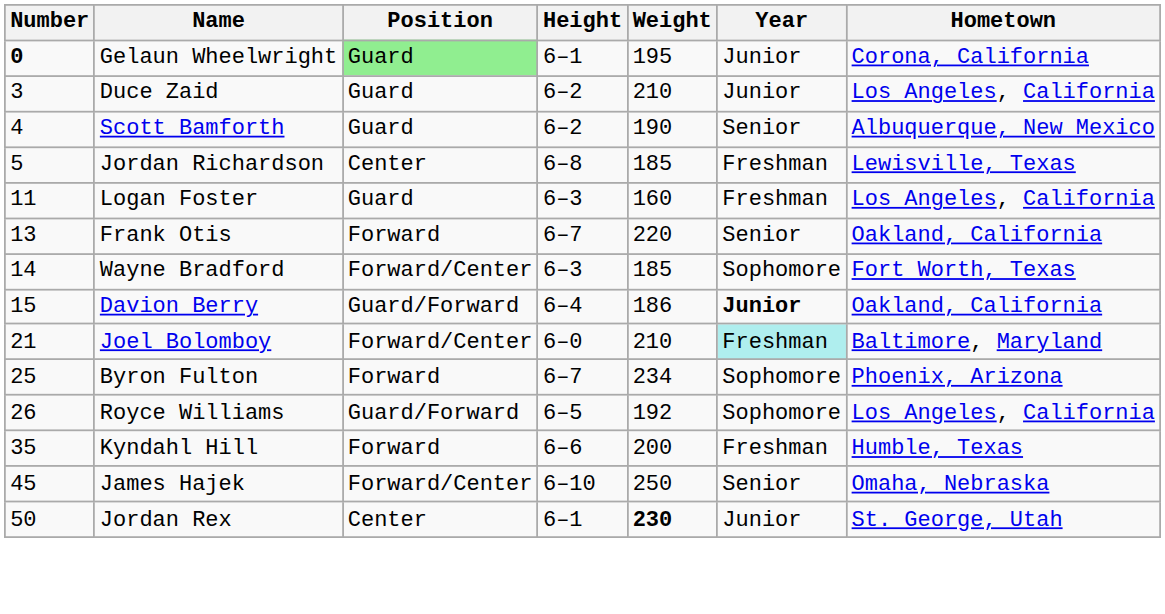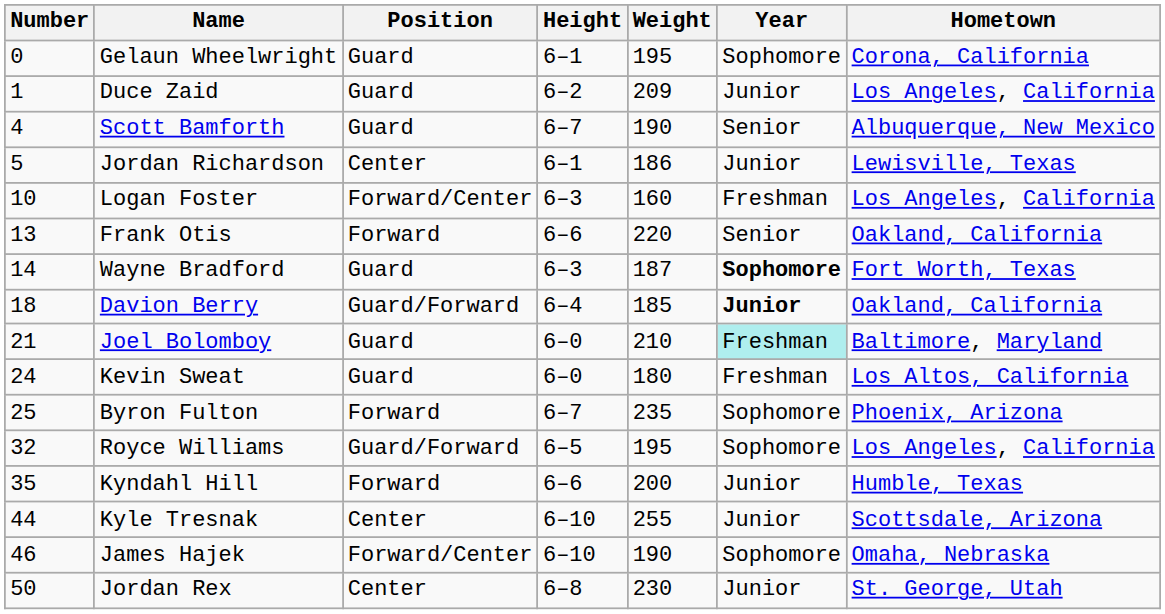 <table class="wikitable" style="font-size: 95%;">
 <tr>
 <th>Number</th>
 <th>Name</th>
 <th>Position</th>
 <th>Height</th>
 <th>Weight</th>
 <th>Year</th>
 <th>Hometown</th>
 </tr>
 <tr>
-<td><strong>0</strong></td>
+<td>0</td>
 <td>Gelaun Wheelwright</td>
-<td style="background: lightgreen;">Guard</td>
+<td>Guard</td>
 <td>6–1</td>
 <td>195</td>
-<td>Junior</td>
+<td>Sophomore</td>
 <td><a href='#'>Corona, California</a></td>
 </tr>
 <tr>
-<td>3</td>
+<td>1</td>
 <td>Duce Zaid</td>
 <td>Guard</td>
 <td>6–2</td>
-<td>210</td>
+<td>209</td>
 <td>Junior</td>
 <td><a href='#'>Los Angeles</a>, <a href='#'>California</a></td>
 </tr>
 <tr>
 <td>4</td>
 <td><a href='#'>Scott Bamforth</a></td>
 <td>Guard</td>
-<td>6–2</td>
+<td>6–7</td>
 <td>190</td>
 <td>Senior</td>
 <td><a href='#'>Albuquerque, New Mexico</a></td>
 </tr>
 <tr>
 <td>5</td>
 <td>Jordan Richardson</td>
 <td>Center</td>
-<td>6–8</td>
-<td>185</td>
-<td>Freshman</td>
+<td>6–1</td>
+<td>186</td>
+<td>Junior</td>
 <td><a href='#'>Lewisville, Texas</a></td>
 </tr>
 <tr>
-<td>11</td>
+<td>10</td>
 <td>Logan Foster</td>
-<td>Guard</td>
+<td>Forward/Center</td>
 <td>6–3</td>
 <td>160</td>
 <td>Freshman</td>
 <td><a href='#'>Los Angeles</a>, <a href='#'>California</a></td>
 </tr>
 <tr>
 <td>13</td>
 <td>Frank Otis</td>
 <td>Forward</td>
-<td>6–7</td>
+<td>6–6</td>
 <td>220</td>
 <td>Senior</td>
 <td><a href='#'>Oakland, California</a></td>
 </tr>
 <tr>
 <td>14</td>
 <td>Wayne Bradford</td>
-<td>Forward/Center</td>
+<td>Guard</td>
 <td>6–3</td>
-<td>185</td>
-<td>Sophomore</td>
+<td>187</td>
+<td><strong>Sophomore</strong></td>
 <td><a href='#'>Fort Worth, Texas</a></td>
 </tr>
 <tr>
-<td>15</td>
+<td>18</td>
 <td><a href='#'>Davion Berry</a></td>
 <td>Guard/Forward</td>
 <td>6–4</td>
-<td>186</td>
+<td>185</td>
 <td><strong>Junior</strong></td>
 <td><a href='#'>Oakland, California</a></td>
 </tr>
 <tr>
 <td>21</td>
 <td><a href='#'>Joel Bolomboy</a></td>
-<td>Forward/Center</td>
+<td>Guard</td>
 <td>6–0</td>
 <td>210</td>
 <td style="background: paleturquoise;">Freshman</td>
 <td><a href='#'>Baltimore</a>, <a href='#'>Maryland</a></td>
 </tr>
 <tr>
+<td>24</td>
+<td>Kevin Sweat</td>
+<td>Guard</td>
+<td>6–0</td>
+<td>180</td>
+<td>Freshman</td>
+<td><a href='#'>Los Altos, California</a></td>
+</tr>
+<tr>
 <td>25</td>
 <td>Byron Fulton</td>
 <td>Forward</td>
 <td>6–7</td>
-<td>234</td>
+<td>235</td>
 <td>Sophomore</td>
 <td><a href='#'>Phoenix, Arizona</a></td>
 </tr>
 <tr>
-<td>26</td>
+<td>32</td>
 <td>Royce Williams</td>
 <td>Guard/Forward</td>
 <td>6–5</td>
-<td>192</td>
+<td>195</td>
 <td>Sophomore</td>
 <td><a href='#'>Los Angeles</a>, <a href='#'>California</a></td>
 </tr>
 <tr>
 <td>35</td>
 <td>Kyndahl Hill</td>
 <td>Forward</td>
 <td>6–6</td>
 <td>200</td>
-<td>Freshman</td>
+<td>Junior</td>
 <td><a href='#'>Humble, Texas</a></td>
 </tr>
 <tr>
-<td>45</td>
+<td>44</td>
+<td>Kyle Tresnak</td>
+<td>Center</td>
+<td>6–10</td>
+<td>255</td>
+<td>Junior</td>
+<td><a href='#'>Scottsdale, Arizona</a></td>
+</tr>
+<tr>
+<td>46</td>
 <td>James Hajek</td>
 <td>Forward/Center</td>
 <td>6–10</td>
-<td>250</td>
-<td>Senior</td>
+<td>190</td>
+<td>Sophomore</td>
 <td><a href='#'>Omaha, Nebraska</a></td>
 </tr>
 <tr>
 <td>50</td>
 <td>Jordan Rex</td>
 <td>Center</td>
-<td>6–1</td>
-<td><strong>230</strong></td>
+<td>6–8</td>
+<td>230</td>
 <td>Junior</td>
 <td><a href='#'>St. George, Utah</a></td>
 </tr>
 </table>
